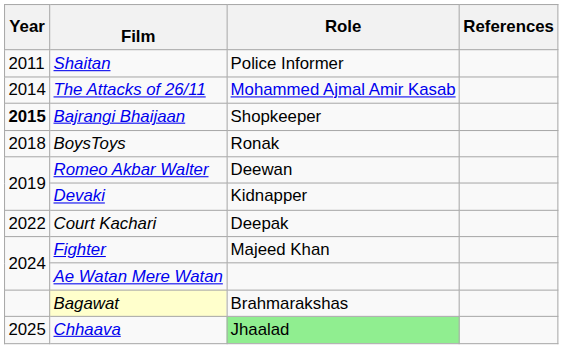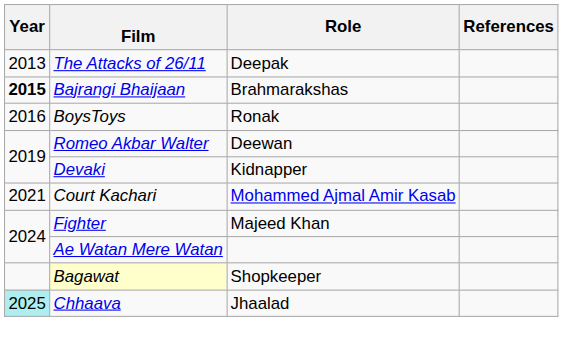 <table class="wikitable">
 <tr>
 <th>Year</th>
 <th><br>Film</th>
 <th>Role</th>
 <th>References</th>
 </tr>
 <tr>
-<td>2011</td>
-<td><em><a href='#'>Shaitan</a></em></td>
-<td>Police Informer</td>
-<td></td>
-</tr>
-<tr>
-<td>2014</td>
+<td>2013</td>
 <td><em><a href='#'>The Attacks of 26/11</a></em></td>
-<td><a href='#'>Mohammed Ajmal Amir Kasab</a></td>
+<td>Deepak</td>
 <td></td>
 </tr>
 <tr>
 <td><strong>2015</strong></td>
 <td><em><a href='#'>Bajrangi Bhaijaan</a></em></td>
-<td>Shopkeeper</td>
+<td>Brahmarakshas</td>
 <td></td>
 </tr>
 <tr>
-<td>2018</td>
+<td>2016</td>
 <td><em>BoysToys</em></td>
 <td>Ronak</td>
 <td></td>
 </tr>
 <tr>
 <td rowspan="2">2019</td>
 <td><em><a href='#'>Romeo Akbar Walter</a></em></td>
 <td>Deewan</td>
 <td></td>
 </tr>
 <tr>
 <td><em><a href='#'>Devaki</a></em></td>
 <td>Kidnapper</td>
 <td></td>
 </tr>
 <tr>
-<td>2022</td>
+<td>2021</td>
 <td><em>Court Kachari</em></td>
-<td>Deepak</td>
+<td><a href='#'>Mohammed Ajmal Amir Kasab</a></td>
 <td></td>
 </tr>
 <tr>
 <td rowspan="2">2024</td>
 <td><em><a href='#'>Fighter</a></em></td>
 <td>Majeed Khan</td>
 <td></td>
 </tr>
 <tr>
 <td><em><a href='#'>Ae Watan Mere Watan</a></em></td>
 <td></td>
 <td></td>
 </tr>
 <tr>
 <td></td>
 <td style="background:#FFFFCC;" !scope="row"><em>Bagawat</em></td>
-<td>Brahmarakshas</td>
+<td>Shopkeeper</td>
 <td></td>
 </tr>
 <tr>
-<td>2025</td>
+<td style="background: paleturquoise;">2025</td>
 <td><em><a href='#'>Chhaava</a></em></td>
-<td style="background: lightgreen;">Jhaalad</td>
+<td>Jhaalad</td>
 <td></td>
 </tr>
 </table>
